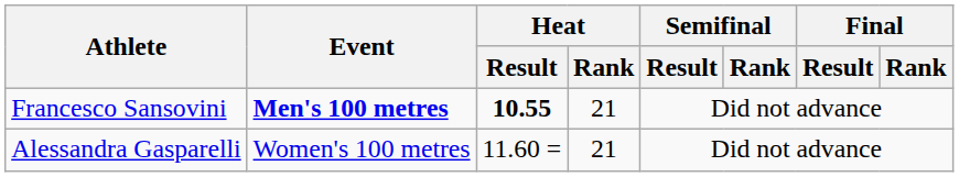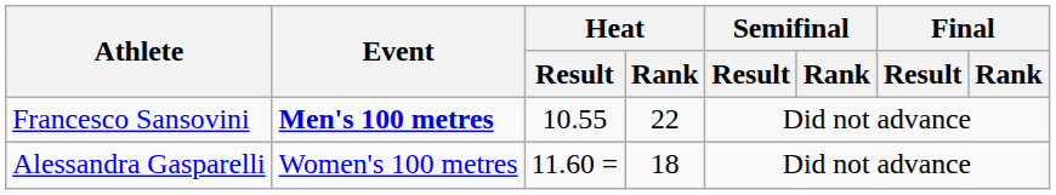 <table class=wikitable>
 <tr>
 <th rowspan=2>Athlete</th>
 <th rowspan=2>Event</th>
 <th colspan=2>Heat</th>
 <th colspan=2>Semifinal</th>
 <th colspan=2>Final</th>
 </tr>
 <tr>
 <th>Result</th>
 <th>Rank</th>
 <th>Result</th>
 <th>Rank</th>
 <th>Result</th>
 <th>Rank</th>
 </tr>
 <tr align=center>
 <td align=left><a href='#'>Francesco Sansovini</a></td>
 <td align=left><strong><a href='#'>Men's 100 metres</a></strong></td>
-<td><strong>10.55 </strong></td>
-<td>21</td>
+<td>10.55 </td>
+<td>22</td>
 <td colspan=4>Did not advance</td>
 </tr>
 <tr align=center>
 <td align=left><a href='#'>Alessandra Gasparelli</a></td>
 <td align=left><a href='#'>Women's 100 metres</a></td>
 <td>11.60 =</td>
-<td>21</td>
+<td>18</td>
 <td colspan=4>Did not advance</td>
 </tr>
 </table>
